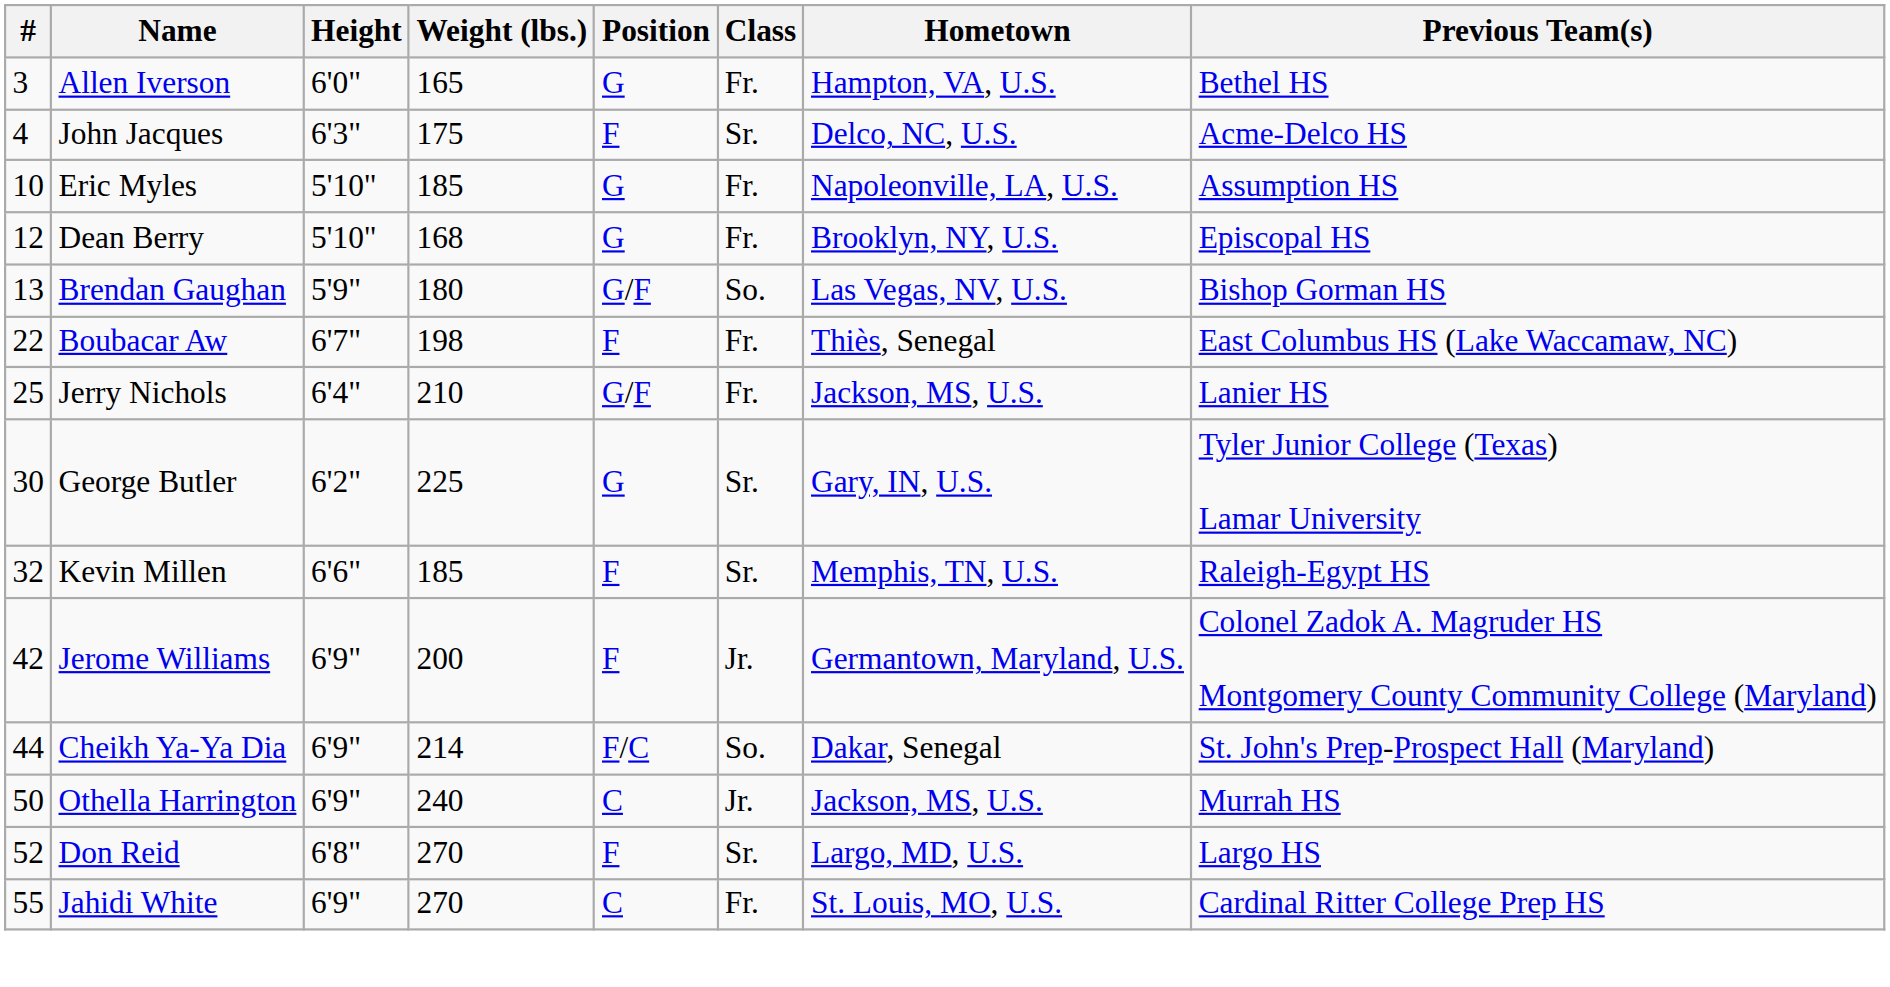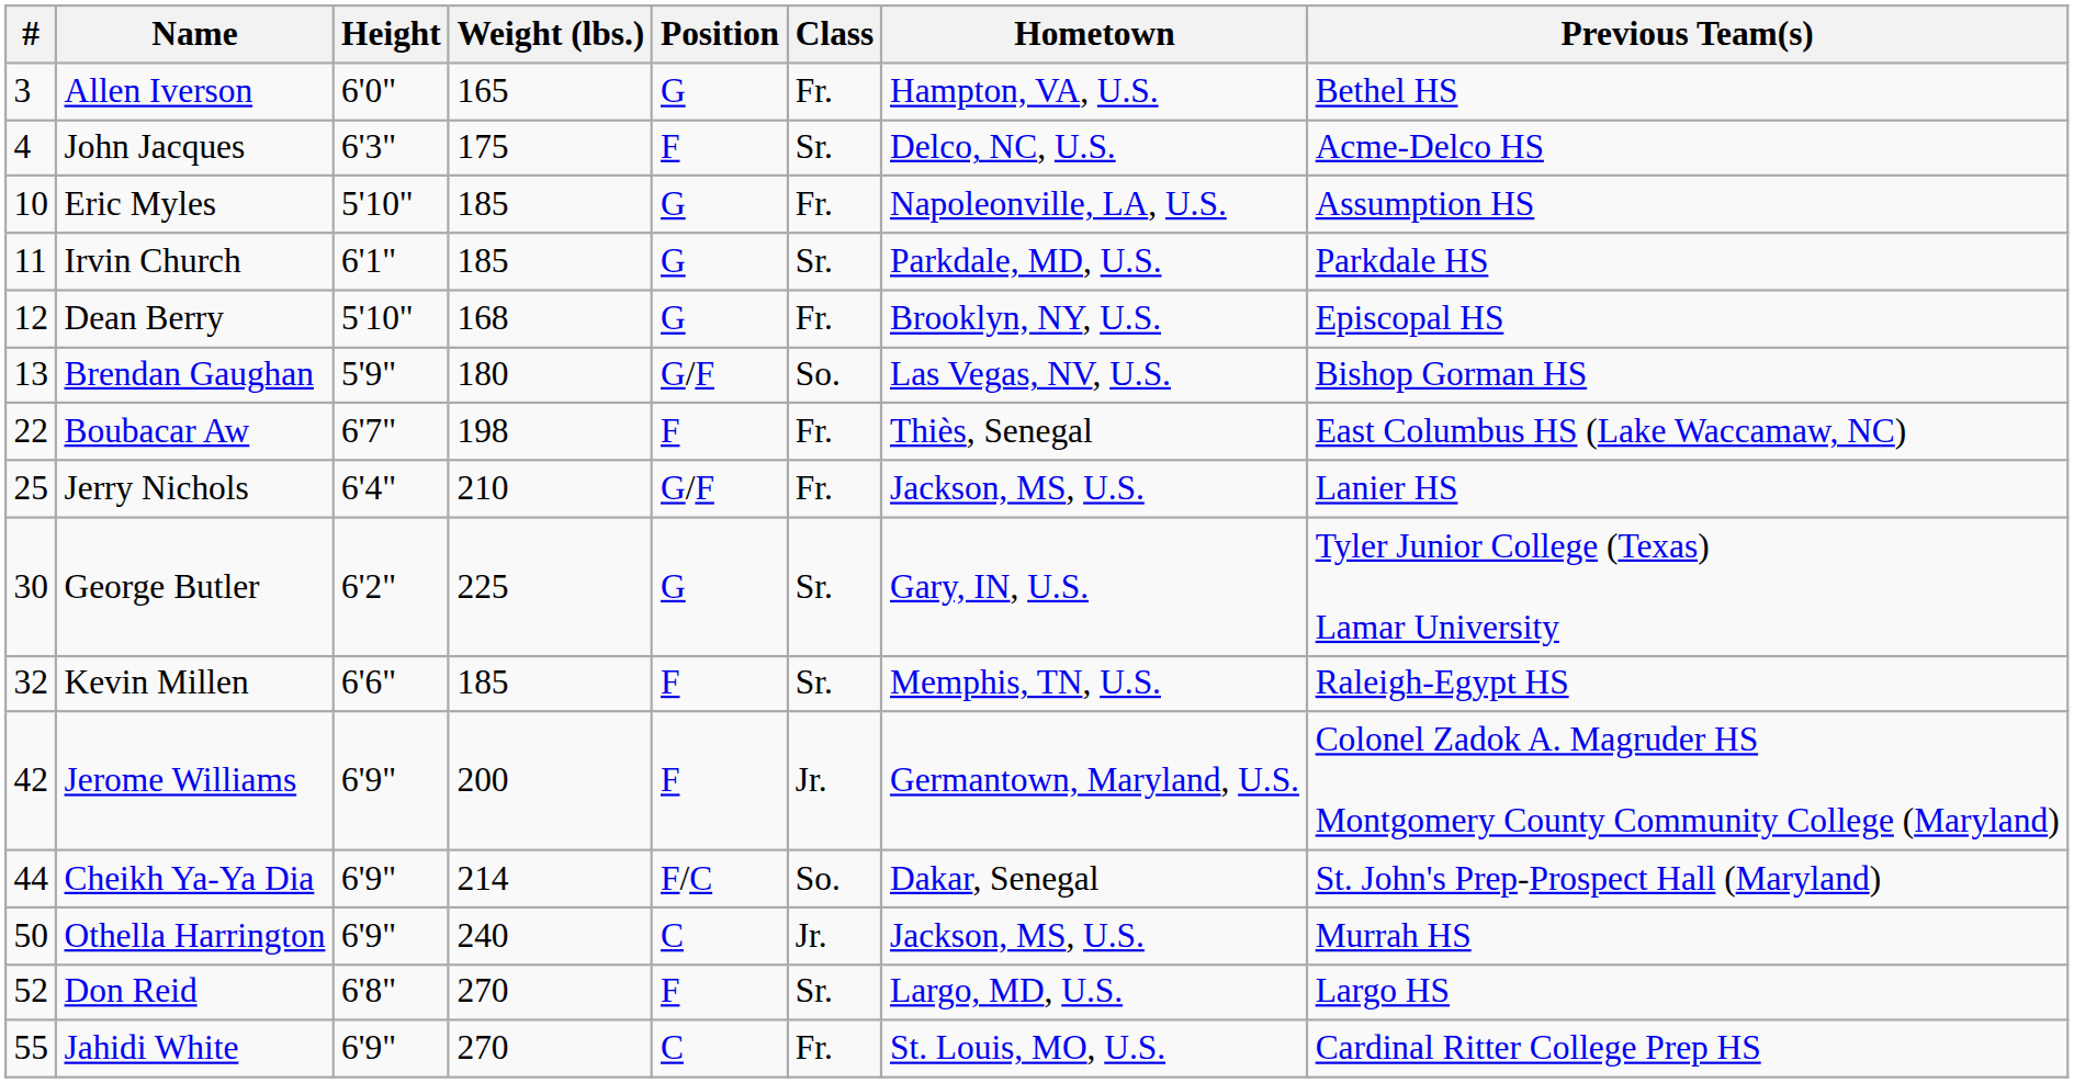 <table class="wikitable" style="font-size: 90%">
 <tr>
 <th>#</th>
 <th>Name</th>
 <th>Height</th>
 <th>Weight (lbs.)</th>
 <th>Position</th>
 <th>Class</th>
 <th>Hometown</th>
 <th>Previous Team(s)</th>
 </tr>
 <tr>
 <td>3</td>
 <td><a href='#'>Allen Iverson</a></td>
 <td>6'0"</td>
 <td>165</td>
 <td><a href='#'>G</a></td>
 <td>Fr.</td>
 <td><a href='#'>Hampton, VA</a>, <a href='#'>U.S.</a></td>
 <td><a href='#'>Bethel HS</a></td>
 </tr>
 <tr>
 <td>4</td>
 <td>John Jacques</td>
 <td>6'3"</td>
 <td>175</td>
 <td><a href='#'>F</a></td>
 <td>Sr.</td>
 <td><a href='#'>Delco, NC</a>, <a href='#'>U.S.</a></td>
 <td><a href='#'>Acme-Delco HS</a></td>
 </tr>
 <tr>
 <td>10</td>
 <td>Eric Myles</td>
 <td>5'10"</td>
 <td>185</td>
 <td><a href='#'>G</a></td>
 <td>Fr.</td>
 <td><a href='#'>Napoleonville, LA</a>, <a href='#'>U.S.</a></td>
 <td><a href='#'>Assumption HS</a></td>
+</tr>
+<tr>
+<td>11</td>
+<td>Irvin Church</td>
+<td>6'1"</td>
+<td>185</td>
+<td><a href='#'>G</a></td>
+<td>Sr.</td>
+<td><a href='#'>Parkdale, MD</a>, <a href='#'>U.S.</a></td>
+<td><a href='#'>Parkdale HS</a></td>
 </tr>
 <tr>
 <td>12</td>
 <td>Dean Berry</td>
 <td>5'10"</td>
 <td>168</td>
 <td><a href='#'>G</a></td>
 <td>Fr.</td>
 <td><a href='#'>Brooklyn, NY</a>, <a href='#'>U.S.</a></td>
 <td><a href='#'>Episcopal HS</a></td>
 </tr>
 <tr>
 <td>13</td>
 <td><a href='#'>Brendan Gaughan</a></td>
 <td>5'9"</td>
 <td>180</td>
 <td><a href='#'>G</a>/<a href='#'>F</a></td>
 <td>So.</td>
 <td><a href='#'>Las Vegas, NV</a>, <a href='#'>U.S.</a></td>
 <td><a href='#'>Bishop Gorman HS</a></td>
 </tr>
 <tr>
 <td>22</td>
 <td><a href='#'>Boubacar Aw</a></td>
 <td>6'7"</td>
 <td>198</td>
 <td><a href='#'>F</a></td>
 <td>Fr.</td>
 <td><a href='#'>Thiès</a>, Senegal</td>
 <td><a href='#'>East Columbus HS</a> (<a href='#'>Lake Waccamaw, NC</a>)</td>
 </tr>
 <tr>
 <td>25</td>
 <td>Jerry Nichols</td>
 <td>6'4"</td>
 <td>210</td>
 <td><a href='#'>G</a>/<a href='#'>F</a></td>
 <td>Fr.</td>
 <td><a href='#'>Jackson, MS</a>, <a href='#'>U.S.</a></td>
 <td><a href='#'>Lanier HS</a></td>
 </tr>
 <tr>
 <td>30</td>
 <td>George Butler</td>
 <td>6'2"</td>
 <td>225</td>
 <td><a href='#'>G</a></td>
 <td>Sr.</td>
 <td><a href='#'>Gary, IN</a>, <a href='#'>U.S.</a></td>
 <td><a href='#'>Tyler Junior College</a> (<a href='#'>Texas</a>)<br><br><a href='#'>Lamar University</a></td>
 </tr>
 <tr>
 <td>32</td>
 <td>Kevin Millen</td>
 <td>6'6"</td>
 <td>185</td>
 <td><a href='#'>F</a></td>
 <td>Sr.</td>
 <td><a href='#'>Memphis, TN</a>, <a href='#'>U.S.</a></td>
 <td><a href='#'>Raleigh-Egypt HS</a></td>
 </tr>
 <tr>
 <td>42</td>
 <td><a href='#'>Jerome Williams</a></td>
 <td>6'9"</td>
 <td>200</td>
 <td><a href='#'>F</a></td>
 <td>Jr.</td>
 <td><a href='#'>Germantown, Maryland</a>, <a href='#'>U.S.</a></td>
 <td><a href='#'>Colonel Zadok A. Magruder HS</a><br><br><a href='#'>Montgomery County Community College</a> (<a href='#'>Maryland</a>)</td>
 </tr>
 <tr>
 <td>44</td>
 <td><a href='#'>Cheikh Ya-Ya Dia</a></td>
 <td>6'9"</td>
 <td>214</td>
 <td><a href='#'>F</a>/<a href='#'>C</a></td>
 <td>So.</td>
 <td><a href='#'>Dakar</a>, Senegal</td>
 <td><a href='#'>St. John's Prep</a>-<a href='#'>Prospect Hall</a> (<a href='#'>Maryland</a>)</td>
 </tr>
 <tr>
 <td>50</td>
 <td><a href='#'>Othella Harrington</a></td>
 <td>6'9"</td>
 <td>240</td>
 <td><a href='#'>C</a></td>
 <td>Jr.</td>
 <td><a href='#'>Jackson, MS</a>, <a href='#'>U.S.</a></td>
 <td><a href='#'>Murrah HS</a></td>
 </tr>
 <tr>
 <td>52</td>
 <td><a href='#'>Don Reid</a></td>
 <td>6'8"</td>
 <td>270</td>
 <td><a href='#'>F</a></td>
 <td>Sr.</td>
 <td><a href='#'>Largo, MD</a>, <a href='#'>U.S.</a></td>
 <td><a href='#'>Largo HS</a></td>
 </tr>
 <tr>
 <td>55</td>
 <td><a href='#'>Jahidi White</a></td>
 <td>6'9"</td>
 <td>270</td>
 <td><a href='#'>C</a></td>
 <td>Fr.</td>
 <td><a href='#'>St. Louis, MO</a>, <a href='#'>U.S.</a></td>
 <td><a href='#'>Cardinal Ritter College Prep HS</a></td>
 </tr>
 </table>
